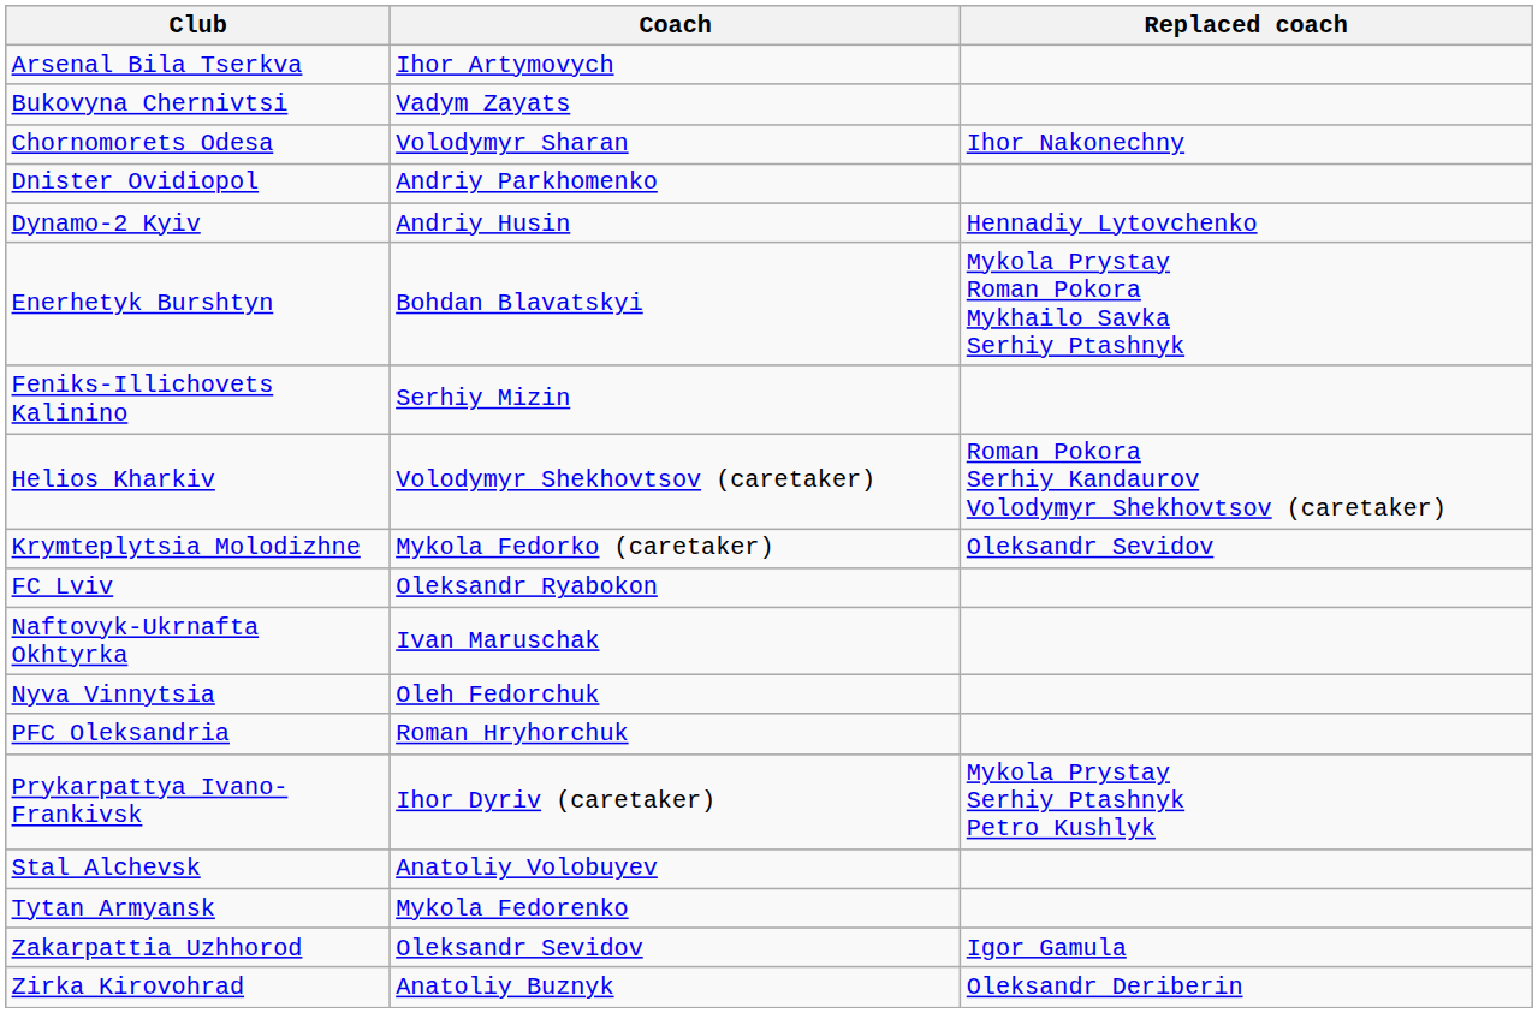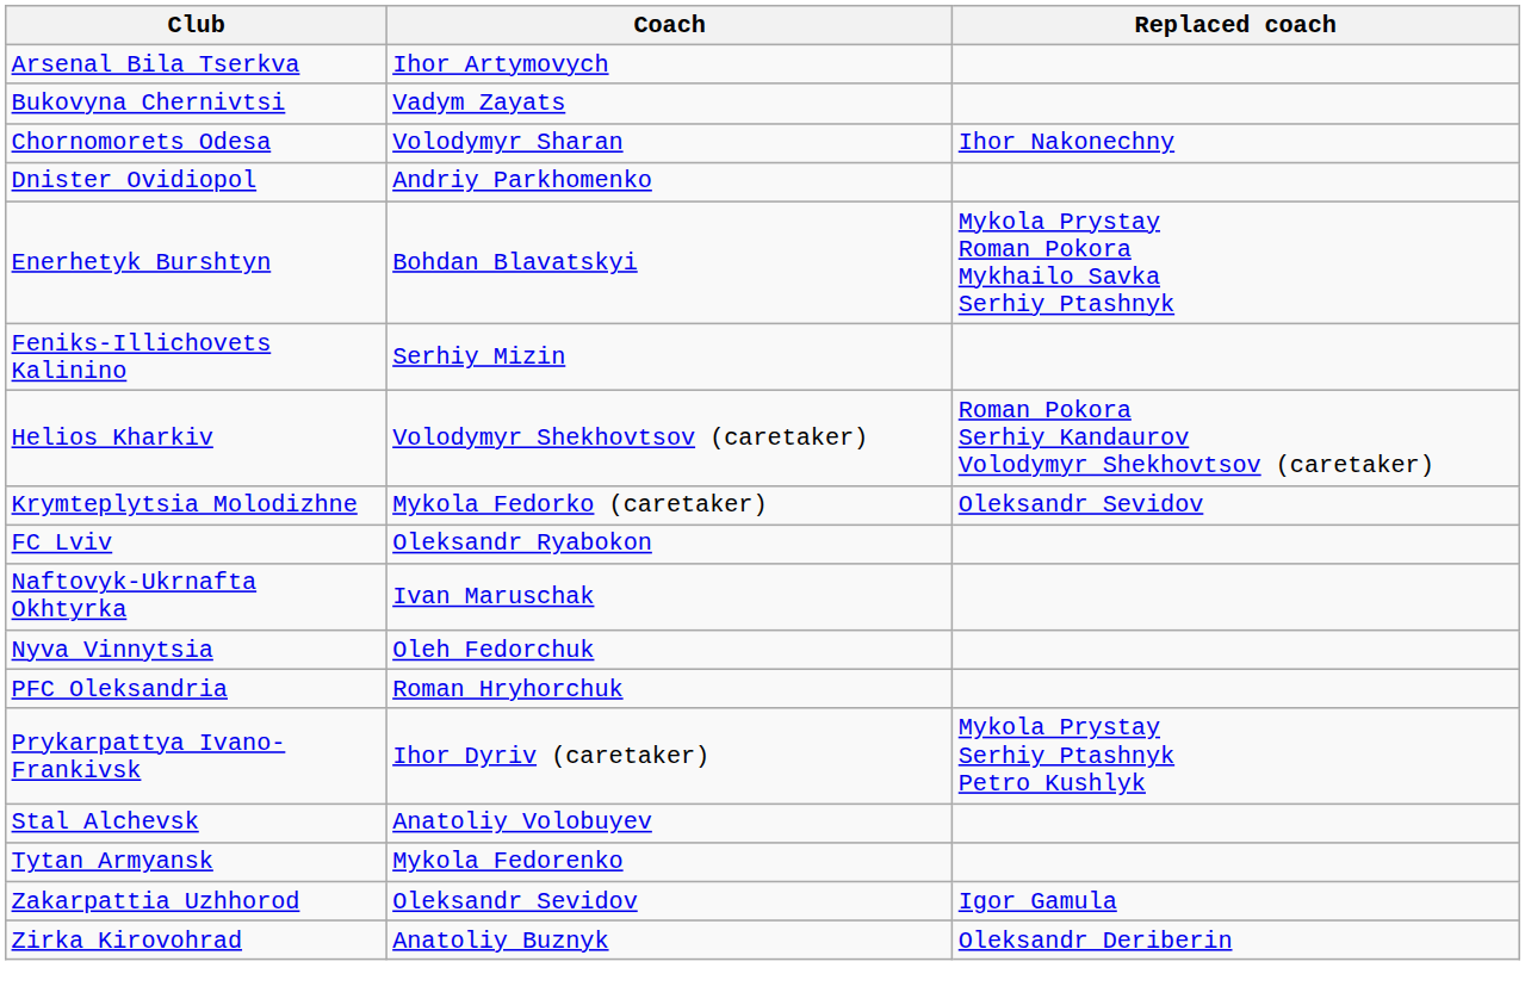 <table class="wikitable">
 <tr>
 <th style="width:200px;">Club</th>
 <th style="width:300px;">Coach</th>
 <th style="width:300px;">Replaced coach</th>
 </tr>
 <tr>
 <td><a href='#'>Arsenal Bila Tserkva</a></td>
 <td> <a href='#'>Ihor Artymovych</a></td>
 <td></td>
 </tr>
 <tr>
 <td><a href='#'>Bukovyna Chernivtsi</a></td>
 <td> <a href='#'>Vadym Zayats</a></td>
 <td></td>
 </tr>
 <tr>
 <td><a href='#'>Chornomorets Odesa</a></td>
 <td> <a href='#'>Volodymyr Sharan</a></td>
 <td> <a href='#'>Ihor Nakonechny</a></td>
 </tr>
 <tr>
 <td><a href='#'>Dnister Ovidiopol</a></td>
 <td> <a href='#'>Andriy Parkhomenko</a></td>
 <td></td>
-</tr>
-<tr>
-<td><a href='#'>Dynamo-2 Kyiv</a></td>
-<td> <a href='#'>Andriy Husin</a></td>
-<td> <a href='#'>Hennadiy Lytovchenko</a></td>
 </tr>
 <tr>
 <td><a href='#'>Enerhetyk Burshtyn</a></td>
 <td> <a href='#'>Bohdan Blavatskyi</a></td>
 <td> <a href='#'>Mykola Prystay</a><br> <a href='#'>Roman Pokora</a><br> <a href='#'>Mykhailo Savka</a><br> <a href='#'>Serhiy Ptashnyk</a></td>
 </tr>
 <tr>
 <td><a href='#'>Feniks-Illichovets Kalinino</a></td>
 <td> <a href='#'>Serhiy Mizin</a></td>
 <td></td>
 </tr>
 <tr>
 <td><a href='#'>Helios Kharkiv</a></td>
 <td> <a href='#'>Volodymyr Shekhovtsov</a> (caretaker)</td>
 <td> <a href='#'>Roman Pokora</a><br>  <a href='#'>Serhiy Kandaurov</a><br> <a href='#'>Volodymyr Shekhovtsov</a> (caretaker)</td>
 </tr>
 <tr>
 <td><a href='#'>Krymteplytsia Molodizhne</a></td>
 <td> <a href='#'>Mykola Fedorko</a> (caretaker)</td>
 <td> <a href='#'>Oleksandr Sevidov</a></td>
 </tr>
 <tr>
 <td><a href='#'>FC Lviv</a></td>
 <td> <a href='#'>Oleksandr Ryabokon</a></td>
 <td></td>
 </tr>
 <tr>
 <td><a href='#'>Naftovyk-Ukrnafta Okhtyrka</a></td>
 <td> <a href='#'>Ivan Maruschak</a></td>
 <td></td>
 </tr>
 <tr>
 <td><a href='#'>Nyva Vinnytsia</a></td>
 <td> <a href='#'>Oleh Fedorchuk</a></td>
 <td></td>
 </tr>
 <tr>
 <td><a href='#'>PFC Oleksandria</a></td>
 <td> <a href='#'>Roman Hryhorchuk</a></td>
 <td></td>
 </tr>
 <tr>
 <td><a href='#'>Prykarpattya Ivano-Frankivsk</a></td>
 <td> <a href='#'>Ihor Dyriv</a>  (caretaker)</td>
 <td> <a href='#'>Mykola Prystay</a><br> <a href='#'>Serhiy Ptashnyk</a><br> <a href='#'>Petro Kushlyk</a></td>
 </tr>
 <tr>
 <td><a href='#'>Stal Alchevsk</a></td>
 <td> <a href='#'>Anatoliy Volobuyev</a></td>
 <td></td>
 </tr>
 <tr>
 <td><a href='#'>Tytan Armyansk</a></td>
 <td> <a href='#'>Mykola Fedorenko</a></td>
 <td></td>
 </tr>
 <tr>
 <td><a href='#'>Zakarpattia Uzhhorod</a></td>
 <td> <a href='#'>Oleksandr Sevidov</a></td>
 <td> <a href='#'>Igor Gamula</a></td>
 </tr>
 <tr>
 <td><a href='#'>Zirka Kirovohrad</a></td>
 <td> <a href='#'>Anatoliy Buznyk</a></td>
 <td> <a href='#'>Oleksandr Deriberin</a></td>
 </tr>
 </table>
